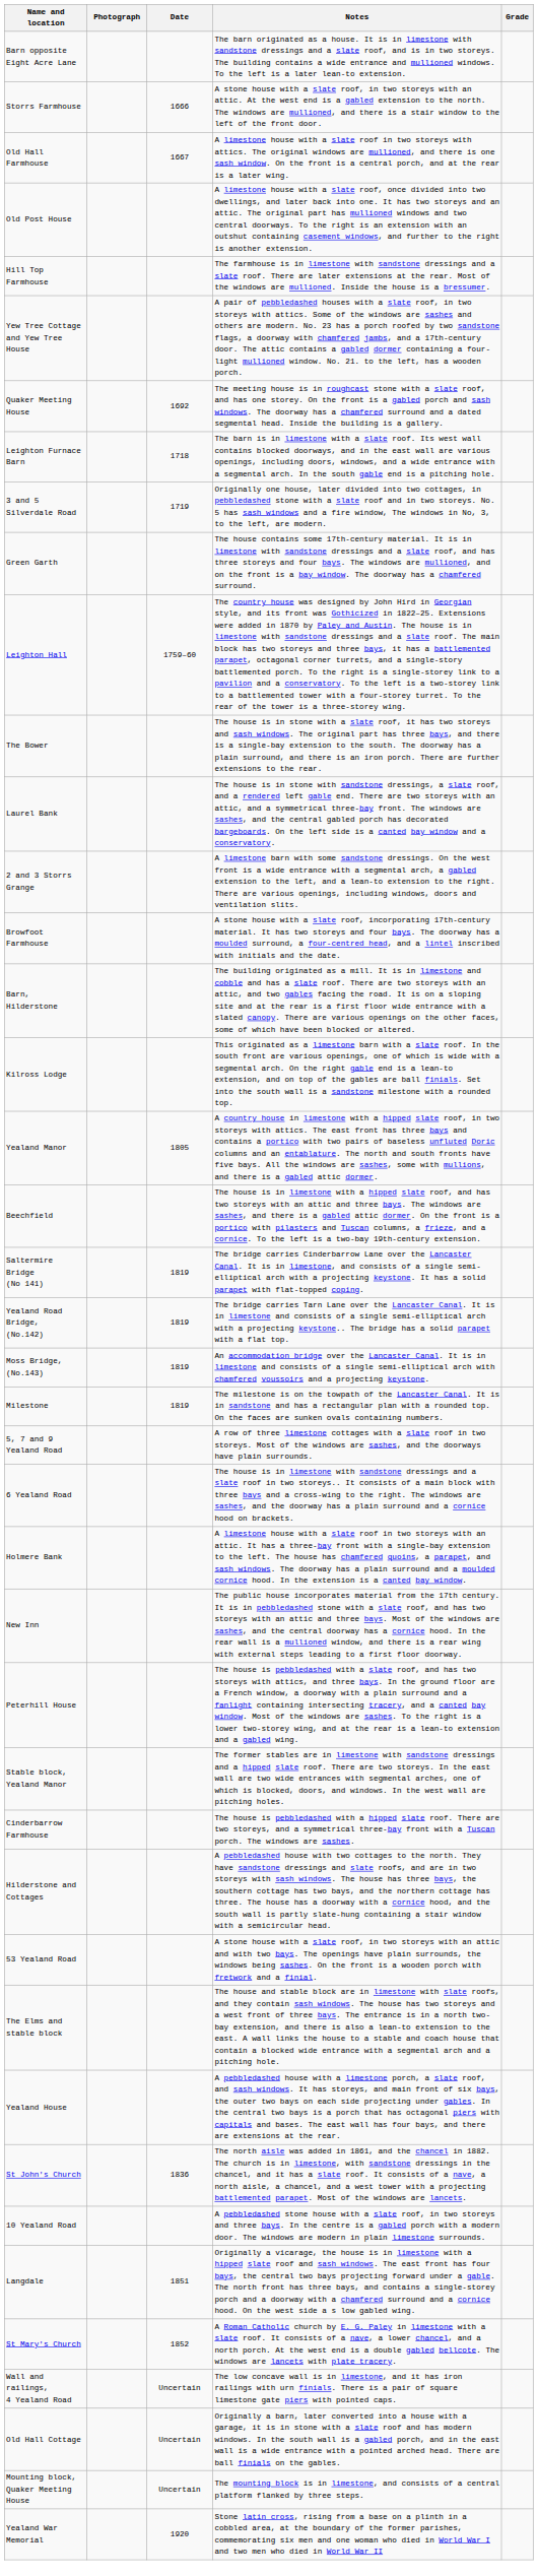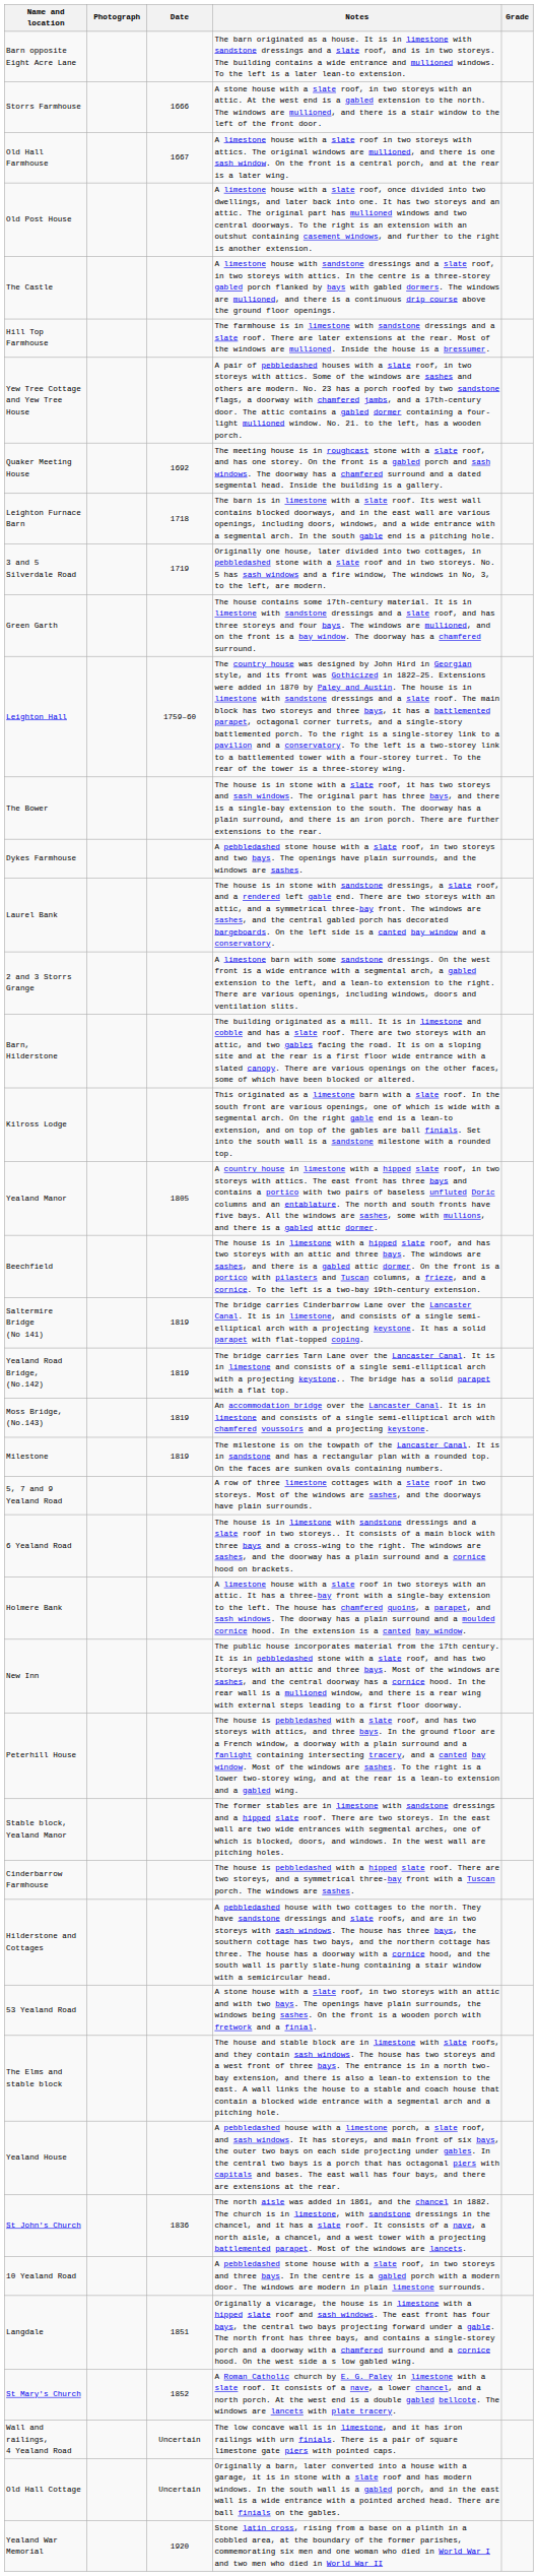 <table class="wikitable sortable plainrowheaders" style="width:100%; border:0; text-align:left; line-height:150%;">
 <tr>
 <th scope="col"  style="width:150px">Name and location</th>
 <th scope="col"  style="width:100px" class="unsortable">Photograph</th>
 <th scope="col"  style="width:120px">Date</th>
 <th scope="col"  style="width:650px" class="unsortable">Notes</th>
 <th scope="col"  style="width:50px">Grade</th>
 </tr>
 <tr>
 <td>Barn opposite Eight Acre Lane<br><small></small></td>
 <td></td>
 <td align="center"></td>
 <td>The barn originated as a house.  It is in <a href='#'>limestone</a> with <a href='#'>sandstone</a> dressings and a <a href='#'>slate</a> roof, and is in two storeys.  The building contains a wide entrance and <a href='#'>mullioned</a> windows.  To the left is a later lean-to extension.</td>
 <td align="center" ></td>
 </tr>
 <tr>
 <td>Storrs Farmhouse<br><small></small></td>
 <td></td>
 <td align="center">1666</td>
 <td>A stone house with a <a href='#'>slate</a> roof, in two storeys with an attic.  At the west end is a <a href='#'>gabled</a> extension to the north.  The windows are <a href='#'>mullioned</a>, and there is a stair window to the left of the front door.</td>
 <td align="center" ></td>
 </tr>
 <tr>
 <td>Old Hall Farmhouse<br><small></small></td>
 <td></td>
 <td align="center">1667</td>
 <td>A <a href='#'>limestone</a> house with a <a href='#'>slate</a> roof in two storeys with attics.  The original windows are <a href='#'>mullioned</a>, and there is one <a href='#'>sash window</a>.  On the front is a central porch, and at the rear is a later wing.</td>
 <td align="center" ></td>
 </tr>
 <tr>
 <td>Old Post House<br><small></small></td>
 <td></td>
 <td align="center"></td>
 <td>A <a href='#'>limestone</a> house with a <a href='#'>slate</a> roof, once divided into two dwellings, and later back into one.  It has two storeys and an attic.  The original part has <a href='#'>mullioned</a> windows and two central doorways.  To the right is an extension with an outshut containing <a href='#'>casement windows</a>, and further to the right is another extension.</td>
+<td align="center" ></td>
+</tr>
+<tr>
+<td>The Castle<br><small></small></td>
+<td></td>
+<td align="center"></td>
+<td>A <a href='#'>limestone</a> house with <a href='#'>sandstone</a> dressings and a <a href='#'>slate</a> roof, in two storeys with attics.  In the centre is a three-storey <a href='#'>gabled</a> porch flanked by <a href='#'>bays</a> with gabled <a href='#'>dormers</a>.  The windows are <a href='#'>mullioned</a>, and there is a continuous <a href='#'>drip course</a> above the ground floor openings.</td>
 <td align="center" ></td>
 </tr>
 <tr>
 <td>Hill Top Farmhouse<br><small></small></td>
 <td></td>
 <td align="center"></td>
 <td>The farmhouse is in <a href='#'>limestone</a> with <a href='#'>sandstone</a> dressings and a <a href='#'>slate</a> roof.  There are later extensions at the rear.  Most of the windows are <a href='#'>mullioned</a>.  Inside the house is a <a href='#'>bressumer</a>.</td>
 <td align="center" ></td>
 </tr>
 <tr>
 <td>Yew Tree Cottage and Yew Tree House<br><small></small></td>
 <td></td>
 <td align="center"></td>
 <td>A pair of <a href='#'>pebbledashed</a> houses with a <a href='#'>slate</a> roof, in two storeys with attics.  Some of the windows are <a href='#'>sashes</a> and others are modern.  No. 23 has a porch roofed by two <a href='#'>sandstone</a> flags, a doorway with <a href='#'>chamfered</a> <a href='#'>jambs</a>, and a 17th-century door.  The attic contains a <a href='#'>gabled</a> <a href='#'>dormer</a> containing a four-light <a href='#'>mullioned</a> window.  No. 21. to the left, has a wooden porch.</td>
 <td align="center" ></td>
 </tr>
 <tr>
 <td>Quaker Meeting House<br><small></small></td>
 <td></td>
 <td align="center">1692</td>
 <td>The meeting house is in <a href='#'>roughcast</a> stone with a <a href='#'>slate</a> roof, and has one storey.  On the front is a <a href='#'>gabled</a> porch and <a href='#'>sash windows</a>.  The doorway has a <a href='#'>chamfered</a> surround and a dated segmental head.  Inside the building is a gallery.</td>
 <td align="center" ></td>
 </tr>
 <tr>
 <td>Leighton Furnace Barn<br><small></small></td>
 <td></td>
 <td align="center">1718</td>
 <td>The barn is in <a href='#'>limestone</a> with a <a href='#'>slate</a> roof.  Its west wall contains blocked doorways, and in the east wall are various openings, including doors, windows, and a wide entrance with a segmental arch.  In the south <a href='#'>gable</a> end is a pitching hole.</td>
 <td align="center" ></td>
 </tr>
 <tr>
 <td>3 and 5 Silverdale Road<br><small></small></td>
 <td></td>
 <td align="center">1719</td>
 <td>Originally one house, later divided into two cottages, in <a href='#'>pebbledashed</a> stone with a <a href='#'>slate</a> roof and in two storeys.  No. 5 has <a href='#'>sash windows</a> and a fire window,  The windows in No, 3, to the left, are modern.</td>
 <td align="center" ></td>
 </tr>
 <tr>
 <td>Green Garth<br><small></small></td>
 <td></td>
 <td align="center"></td>
 <td>The house contains some 17th-century material.  It is in <a href='#'>limestone</a> with <a href='#'>sandstone</a> dressings and a <a href='#'>slate</a> roof, and has three storeys and four <a href='#'>bays</a>.  The windows are <a href='#'>mullioned</a>, and on the front is a <a href='#'>bay window</a>.  The doorway has a <a href='#'>chamfered</a> surround.</td>
 <td align="center" ></td>
 </tr>
 <tr>
 <td><a href='#'>Leighton Hall</a><br><small></small></td>
 <td></td>
 <td align="center">1759–60</td>
 <td>The <a href='#'>country house</a> was designed by John Hird in <a href='#'>Georgian</a> style, and its front was <a href='#'>Gothicized</a> in 1822–25.  Extensions were added in 1870 by <a href='#'>Paley and Austin</a>.  The house is in <a href='#'>limestone</a> with <a href='#'>sandstone</a> dressings and a <a href='#'>slate</a> roof.  The main block has two storeys and three <a href='#'>bays</a>, it has a <a href='#'>battlemented</a> <a href='#'>parapet</a>, octagonal corner turrets, and a single-story battlemented porch.  To the right is a single-storey link to a <a href='#'>pavilion</a> and a <a href='#'>conservatory</a>.  To the left is a two-storey link to a battlemented tower with a four-storey turret.  To the rear of the tower is a three-storey wing.</td>
 <td align="center" ></td>
 </tr>
 <tr>
 <td>The Bower<br><small></small></td>
 <td></td>
 <td align="center"></td>
 <td>The house is in stone with a <a href='#'>slate</a> roof, it has two storeys and <a href='#'>sash windows</a>.  The original part has three <a href='#'>bays</a>, and there is a single-bay extension to the south.  The doorway has a plain surround, and there is an iron porch.  There are further extensions to the rear.</td>
 <td align="center" ></td>
 </tr>
 <tr>
+<td>Dykes Farmhouse<br><small></small></td>
+<td></td>
+<td align="center"></td>
+<td>A <a href='#'>pebbledashed</a> stone house with a <a href='#'>slate</a> roof, in two storeys and two <a href='#'>bays</a>.  The openings have plain surrounds, and the windows are <a href='#'>sashes</a>.</td>
+<td align="center" ></td>
+</tr>
+<tr>
 <td>Laurel Bank<br><small></small></td>
 <td></td>
 <td align="center"></td>
 <td>The house is in stone with <a href='#'>sandstone</a> dressings, a <a href='#'>slate</a> roof, and a <a href='#'>rendered</a> left <a href='#'>gable</a> end.  There are two storeys with an attic, and a symmetrical three-<a href='#'>bay</a> front.  The windows are <a href='#'>sashes</a>, and the central gabled porch has decorated <a href='#'>bargeboards</a>.  On the left side is a <a href='#'>canted</a> <a href='#'>bay window</a> and a <a href='#'>conservatory</a>.</td>
 <td align="center" ></td>
 </tr>
 <tr>
 <td>2 and 3 Storrs Grange<br><small></small></td>
 <td></td>
 <td align="center"></td>
 <td>A <a href='#'>limestone</a> barn with some <a href='#'>sandstone</a> dressings.  On the west front is a wide entrance with a segmental arch, a <a href='#'>gabled</a> extension to the left, and a lean-to extension to the right.  There are various openings, including windows, doors and ventilation slits.</td>
-<td align="center" ></td>
-</tr>
-<tr>
-<td>Browfoot Farmhouse<br><small></small></td>
-<td></td>
-<td align="center"></td>
-<td>A stone house with a <a href='#'>slate</a> roof, incorporating 17th-century material.  It has two storeys and four <a href='#'>bays</a>.  The doorway has a <a href='#'>moulded</a> surround, a <a href='#'>four-centred head</a>, and a <a href='#'>lintel</a> inscribed with initials and the date.</td>
 <td align="center" ></td>
 </tr>
 <tr>
 <td>Barn, Hilderstone<br><small></small></td>
 <td></td>
 <td align="center"></td>
 <td>The building originated as a mill.  It is in <a href='#'>limestone</a> and <a href='#'>cobble</a> and has a <a href='#'>slate</a> roof.  There are two storeys with an attic, and two <a href='#'>gables</a> facing the road.  It is on a sloping site and at the rear is a first floor wide entrance with a slated <a href='#'>canopy</a>.  There are various openings on the other faces, some of which have been blocked or altered.</td>
 <td align="center" ></td>
 </tr>
 <tr>
 <td>Kilross Lodge<br><small></small></td>
 <td></td>
 <td align="center"></td>
 <td>This originated as a <a href='#'>limestone</a> barn with a <a href='#'>slate</a> roof.  In the south front are various openings, one of which is wide with a segmental arch.  On the right <a href='#'>gable</a> end is a lean-to extension, and on top of the gables are ball <a href='#'>finials</a>.  Set into the south wall is a <a href='#'>sandstone</a> milestone with a rounded top.</td>
 <td align="center" ></td>
 </tr>
 <tr>
 <td>Yealand Manor<br><small></small></td>
 <td></td>
 <td align="center">1805</td>
 <td>A <a href='#'>country house</a> in <a href='#'>limestone</a> with a <a href='#'>hipped</a> <a href='#'>slate</a> roof, in two storeys with attics.  The east front has three <a href='#'>bays</a> and contains a <a href='#'>portico</a> with two pairs of baseless <a href='#'>unfluted</a> <a href='#'>Doric</a> columns and an <a href='#'>entablature</a>.  The north and south fronts have five bays.  All the windows are <a href='#'>sashes</a>, some with <a href='#'>mullions</a>, and there is a <a href='#'>gabled</a> attic <a href='#'>dormer</a>.</td>
 <td align="center" ></td>
 </tr>
 <tr>
 <td>Beechfield<br><small></small></td>
 <td></td>
 <td align="center"></td>
 <td>The house is in <a href='#'>limestone</a> with a <a href='#'>hipped</a> <a href='#'>slate</a> roof, and has two storeys with an attic and three <a href='#'>bays</a>.  The windows are <a href='#'>sashes</a>, and there is a <a href='#'>gabled</a> attic <a href='#'>dormer</a>.  On the front is a <a href='#'>portico</a> with <a href='#'>pilasters</a> and <a href='#'>Tuscan</a> columns, a <a href='#'>frieze</a>, and a <a href='#'>cornice</a>.  To the left is a two-bay 19th-century extension.</td>
 <td align="center" ></td>
 </tr>
 <tr>
 <td>Saltermire Bridge<br>(No 141)<br><small></small></td>
 <td></td>
 <td align="center">1819</td>
 <td>The bridge carries Cinderbarrow Lane over the <a href='#'>Lancaster Canal</a>.  It is in <a href='#'>limestone</a>, and consists of a single semi-elliptical arch with a projecting <a href='#'>keystone</a>.  It has a solid <a href='#'>parapet</a> with flat-topped <a href='#'>coping</a>.</td>
 <td align="center" ></td>
 </tr>
 <tr>
 <td>Yealand Road Bridge,<br>(No.142)<br><small></small></td>
 <td></td>
 <td align="center">1819</td>
 <td>The bridge carries Tarn Lane over the <a href='#'>Lancaster Canal</a>.  It is in <a href='#'>limestone</a> and consists of a single semi-elliptical arch with a projecting <a href='#'>keystone</a>.. The bridge has a solid <a href='#'>parapet</a> with a flat top.</td>
 <td align="center" ></td>
 </tr>
 <tr>
 <td>Moss Bridge,<br>(No.143)<br><small></small></td>
 <td></td>
 <td align="center">1819</td>
 <td>An <a href='#'>accommodation bridge</a> over the <a href='#'>Lancaster Canal</a>.  It is in <a href='#'>limestone</a> and consists of a single semi-elliptical arch with <a href='#'>chamfered</a> <a href='#'>voussoirs</a> and a projecting <a href='#'>keystone</a>.</td>
 <td align="center" ></td>
 </tr>
 <tr>
 <td>Milestone<br><small></small></td>
 <td></td>
 <td align="center">1819</td>
 <td>The milestone is on the towpath of the <a href='#'>Lancaster Canal</a>.  It is in <a href='#'>sandstone</a> and has a rectangular plan with a rounded top.  On the faces are sunken ovals containing numbers.</td>
 <td align="center" ></td>
 </tr>
 <tr>
 <td>5, 7 and 9 Yealand Road<br><small></small></td>
 <td></td>
 <td align="center"></td>
 <td>A row of three <a href='#'>limestone</a> cottages with a <a href='#'>slate</a> roof in two storeys.  Most of the windows are <a href='#'>sashes</a>, and the doorways have plain surrounds.</td>
 <td align="center" ></td>
 </tr>
 <tr>
 <td>6 Yealand Road<br><small></small></td>
 <td></td>
 <td align="center"></td>
 <td>The house is in <a href='#'>limestone</a> with <a href='#'>sandstone</a> dressings and a <a href='#'>slate</a> roof in two storeys..  It consists of a main block with three <a href='#'>bays</a> and a cross-wing to the right. The windows are <a href='#'>sashes</a>, and the doorway has a plain surround and a <a href='#'>cornice</a> hood on brackets.</td>
 <td align="center" ></td>
 </tr>
 <tr>
 <td>Holmere Bank<br><small></small></td>
 <td></td>
 <td align="center"></td>
 <td>A <a href='#'>limestone</a> house with a <a href='#'>slate</a> roof in two storeys with an attic.  It has a three-<a href='#'>bay</a> front with a single-bay extension to the left.  The house has <a href='#'>chamfered</a> <a href='#'>quoins</a>, a <a href='#'>parapet</a>, and <a href='#'>sash windows</a>.  The doorway has a plain surround and a <a href='#'>moulded</a> <a href='#'>cornice</a> hood.  In the extension is a <a href='#'>canted</a> <a href='#'>bay window</a>.</td>
 <td align="center" ></td>
 </tr>
 <tr>
 <td>New Inn<br><small></small></td>
 <td></td>
 <td align="center"></td>
 <td>The public house incorporates material from the 17th century.  It is in <a href='#'>pebbledashed</a> stone with a <a href='#'>slate</a> roof, and has two storeys with an attic and three <a href='#'>bays</a>.  Most of the windows are <a href='#'>sashes</a>, and the central doorway has a <a href='#'>cornice</a> hood.  In the rear wall is a <a href='#'>mullioned</a> window, and there is a rear wing with external steps leading to a first floor doorway.</td>
 <td align="center" ></td>
 </tr>
 <tr>
 <td>Peterhill House<br><small></small></td>
 <td></td>
 <td align="center"></td>
 <td>The house is <a href='#'>pebbledashed</a> with a <a href='#'>slate</a> roof, and has two storeys with attics, and three <a href='#'>bays</a>.  In the ground floor are a French window, a doorway with a plain surround and a <a href='#'>fanlight</a> containing intersecting <a href='#'>tracery</a>, and a <a href='#'>canted</a> <a href='#'>bay window</a>.  Most of the windows are <a href='#'>sashes</a>.  To the right is a lower two-storey wing, and at the rear is a lean-to extension and a <a href='#'>gabled</a> wing.</td>
 <td align="center" ></td>
 </tr>
 <tr>
 <td>Stable block,<br>Yealand Manor<br><small></small></td>
 <td></td>
 <td align="center"></td>
 <td>The former stables are in <a href='#'>limestone</a> with <a href='#'>sandstone</a> dressings and a <a href='#'>hipped</a> <a href='#'>slate</a> roof.  There are two storeys.  In the east wall are two wide entrances with segmental arches, one of which is blocked, doors, and windows.  In the west wall are pitching holes.</td>
 <td align="center" ></td>
 </tr>
 <tr>
 <td>Cinderbarrow Farmhouse<br><small></small></td>
 <td></td>
 <td align="center"></td>
 <td>The house is <a href='#'>pebbledashed</a> with a <a href='#'>hipped</a> <a href='#'>slate</a> roof.  There are two storeys, and a symmetrical three-<a href='#'>bay</a> front with a <a href='#'>Tuscan</a> porch.  The windows are <a href='#'>sashes</a>.</td>
 <td align="center" ></td>
 </tr>
 <tr>
 <td>Hilderstone and Cottages<br><small></small></td>
 <td></td>
 <td align="center"></td>
 <td>A <a href='#'>pebbledashed</a> house with two cottages to the north.  They have <a href='#'>sandstone</a> dressings and <a href='#'>slate</a> roofs, and are in two storeys with <a href='#'>sash windows</a>.  The house has three <a href='#'>bays</a>, the southern cottage has two bays, and the northern cottage has three.  The house has a doorway with a <a href='#'>cornice</a> hood, and the south wall is partly slate-hung containing a stair window with a semicircular head.</td>
 <td align="center" ></td>
 </tr>
 <tr>
 <td>53 Yealand Road<br><small></small></td>
 <td></td>
 <td align="center"></td>
 <td>A stone house with a <a href='#'>slate</a> roof, in two storeys with an attic and with two <a href='#'>bays</a>.  The openings have plain surrounds, the windows being <a href='#'>sashes</a>.  On the front is a wooden porch with <a href='#'>fretwork</a> and a <a href='#'>finial</a>.</td>
 <td align="center" ></td>
 </tr>
 <tr>
 <td>The Elms and stable block<br><small></small></td>
 <td></td>
 <td align="center"></td>
 <td>The house and stable block are in <a href='#'>limestone</a> with <a href='#'>slate</a> roofs, and they contain <a href='#'>sash windows</a>.  The house has two storeys and a west front of three <a href='#'>bays</a>.  The entrance is in a north two-bay extension, and there is also a lean-to extension to the east.  A wall links the house to a stable and coach house that contain a blocked wide entrance with a segmental arch and a pitching hole.</td>
 <td align="center" ></td>
 </tr>
 <tr>
 <td>Yealand House<br><small></small></td>
 <td></td>
 <td align="center"></td>
 <td>A <a href='#'>pebbledashed</a> house with a <a href='#'>limestone</a> porch, a <a href='#'>slate</a> roof, and <a href='#'>sash windows</a>.  It has  storeys, and main front of six <a href='#'>bays</a>, the outer two bays on each side projecting under <a href='#'>gables</a>.  In the central two bays is a porch that has octagonal <a href='#'>piers</a> with <a href='#'>capitals</a> and bases.  The east wall has four bays, and there are extensions at the rear.</td>
 <td align="center" ></td>
 </tr>
 <tr>
 <td><a href='#'>St John's Church</a><br><small></small></td>
 <td></td>
 <td align="center">1836</td>
 <td>The north <a href='#'>aisle</a> was added in 1861, and the <a href='#'>chancel</a> in 1882.  The church is in <a href='#'>limestone</a>, with <a href='#'>sandstone</a> dressings in the chancel, and it has a <a href='#'>slate</a> roof.  It consists of a <a href='#'>nave</a>, a north aisle, a chancel, and a west tower with a projecting <a href='#'>battlemented</a> <a href='#'>parapet</a>.  Most of the windows are <a href='#'>lancets</a>.</td>
 <td align="center" ></td>
 </tr>
 <tr>
 <td>10 Yealand Road<br><small></small></td>
 <td></td>
 <td align="center"></td>
 <td>A <a href='#'>pebbledashed</a> stone house with a <a href='#'>slate</a> roof, in two storeys and three <a href='#'>bays</a>.  In the centre is a <a href='#'>gabled</a> porch with a modern door.  The windows are modern in plain <a href='#'>limestone</a> surrounds.</td>
 <td align="center" ></td>
 </tr>
 <tr>
 <td>Langdale<br><small></small></td>
 <td></td>
 <td align="center">1851</td>
 <td>Originally a vicarage, the house is in <a href='#'>limestone</a> with a <a href='#'>hipped</a> <a href='#'>slate</a> roof and <a href='#'>sash windows</a>.  The east front has four <a href='#'>bays</a>, the central two bays projecting forward under a <a href='#'>gable</a>.  The north front has three bays, and contains a single-storey porch and a doorway with a <a href='#'>chamfered</a> surround and a <a href='#'>cornice</a> hood.  On the west side a s low gabled wing.</td>
 <td align="center" ></td>
 </tr>
 <tr>
 <td><a href='#'>St Mary's Church</a><br><small></small></td>
 <td></td>
 <td align="center">1852</td>
 <td>A <a href='#'>Roman Catholic</a> church by <a href='#'>E. G. Paley</a> in <a href='#'>limestone</a> with a <a href='#'>slate</a> roof.  It consists of a <a href='#'>nave</a>, a lower <a href='#'>chancel</a>, and a north porch.  At the west end is a double <a href='#'>gabled</a> <a href='#'>bellcote</a>.  The windows are <a href='#'>lancets</a> with <a href='#'>plate tracery</a>.</td>
 <td align="center" ></td>
 </tr>
 <tr>
 <td>Wall and railings,<br>4 Yealand Road<br><small></small></td>
 <td></td>
 <td align="center">Uncertain</td>
 <td>The low concave wall is in <a href='#'>limestone</a>, and it has iron railings with urn <a href='#'>finials</a>.  There is a pair of square limestone gate <a href='#'>piers</a> with pointed caps.</td>
 <td align="center" ></td>
 </tr>
 <tr>
 <td>Old Hall Cottage<br><small></small></td>
 <td></td>
 <td align="center">Uncertain</td>
 <td>Originally a barn, later converted into a house with a garage, it is in stone with a <a href='#'>slate</a> roof and has modern windows.  In the south wall is a <a href='#'>gabled</a> porch, and in the east wall is a wide entrance with a pointed arched head.  There are ball <a href='#'>finials</a> on the gables.</td>
 <td align="center" ></td>
 </tr>
 <tr>
-<td>Mounting block,<br>Quaker Meeting House<br><small></small></td>
-<td></td>
-<td align="center">Uncertain</td>
-<td>The <a href='#'>mounting block</a> is in <a href='#'>limestone</a>, and consists of a central platform flanked by three steps.</td>
-<td align="center" ></td>
-</tr>
-<tr>
 <td>Yealand War Memorial<br><small></small></td>
 <td></td>
 <td align="center">1920</td>
 <td>Stone <a href='#'>latin cross</a>, rising from a base on a plinth in a cobbled area, at the boundary of the former parishes, commemorating six men and one woman who died in <a href='#'>World War I</a> and two men who died in <a href='#'>World War II</a></td>
 <td align="center" ></td>
 </tr>
 <tr>
 </tr>
 </table>
